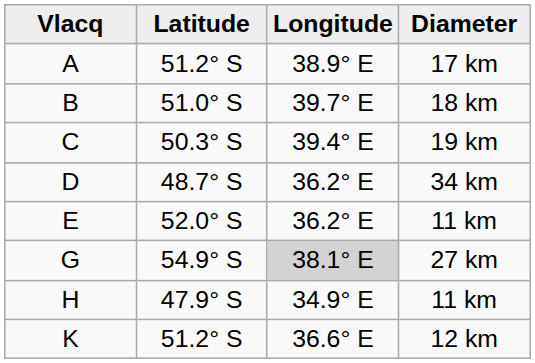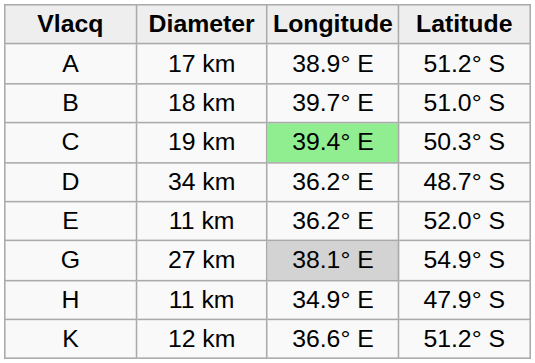 <table class="wikitable">
 <tr>
 <th width="25%" style="background:#eeeeee;">Vlacq</th>
+<th width="25%" style="background:#eeeeee;">Diameter</th>
+<th width="25%" style="background:#eeeeee;">Longitude</th>
 <th width="25%" style="background:#eeeeee;">Latitude</th>
-<th width="25%" style="background:#eeeeee;">Longitude</th>
-<th width="25%" style="background:#eeeeee;">Diameter</th>
 </tr>
 <tr>
 <td align="center">A</td>
+<td align="center">17 km</td>
+<td align="center">38.9° E</td>
 <td align="center">51.2° S</td>
-<td align="center">38.9° E</td>
-<td align="center">17 km</td>
 </tr>
 <tr>
 <td align="center">B</td>
+<td align="center">18 km</td>
+<td align="center">39.7° E</td>
 <td align="center">51.0° S</td>
-<td align="center">39.7° E</td>
-<td align="center">18 km</td>
 </tr>
 <tr>
 <td align="center">C</td>
+<td align="center">19 km</td>
+<td align="center" style="background: lightgreen;">39.4° E</td>
 <td align="center">50.3° S</td>
-<td align="center">39.4° E</td>
-<td align="center">19 km</td>
 </tr>
 <tr>
 <td align="center">D</td>
+<td align="center">34 km</td>
+<td align="center">36.2° E</td>
 <td align="center">48.7° S</td>
-<td align="center">36.2° E</td>
-<td align="center">34 km</td>
 </tr>
 <tr>
 <td align="center">E</td>
+<td align="center">11 km</td>
+<td align="center">36.2° E</td>
 <td align="center">52.0° S</td>
-<td align="center">36.2° E</td>
-<td align="center">11 km</td>
 </tr>
 <tr>
 <td align="center">G</td>
+<td align="center">27 km</td>
+<td align="center" style="background: lightgrey;">38.1° E</td>
 <td align="center">54.9° S</td>
-<td align="center" style="background: lightgrey;">38.1° E</td>
-<td align="center">27 km</td>
 </tr>
 <tr>
 <td align="center">H</td>
+<td align="center">11 km</td>
+<td align="center">34.9° E</td>
 <td align="center">47.9° S</td>
-<td align="center">34.9° E</td>
-<td align="center">11 km</td>
 </tr>
 <tr>
 <td align="center">K</td>
+<td align="center">12 km</td>
+<td align="center">36.6° E</td>
 <td align="center">51.2° S</td>
-<td align="center">36.6° E</td>
-<td align="center">12 km</td>
 </tr>
 </table>
